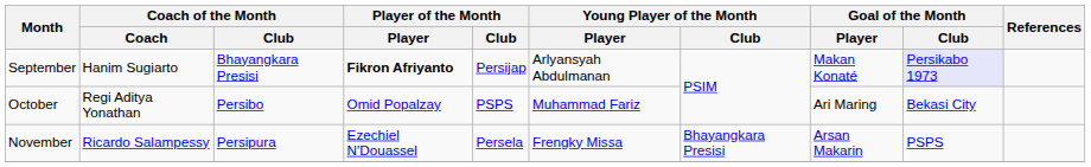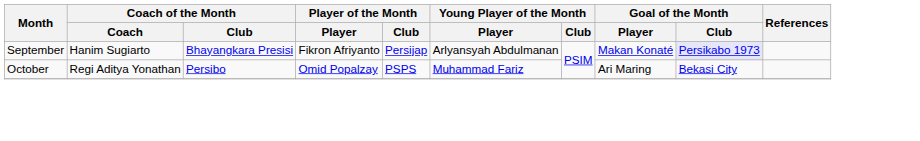 <table class="wikitable">
 <tr>
 <th rowspan="2">Month</th>
 <th colspan="2">Coach of the Month</th>
 <th colspan="2">Player of the Month</th>
 <th colspan="2">Young Player of the Month</th>
 <th colspan="2">Goal of the Month</th>
 <th rowspan="2">References</th>
 </tr>
 <tr>
 <th>Coach</th>
 <th>Club</th>
 <th>Player</th>
 <th>Club</th>
 <th>Player</th>
 <th>Club</th>
 <th>Player</th>
 <th>Club</th>
 </tr>
 <tr>
 <td>September</td>
 <td> Hanim Sugiarto</td>
 <td><a href='#'>Bhayangkara Presisi</a></td>
-<td><strong> Fikron Afriyanto</strong></td>
+<td> Fikron Afriyanto</td>
 <td><a href='#'>Persijap</a></td>
 <td> Arlyansyah Abdulmanan</td>
 <td rowspan="2"><a href='#'>PSIM</a></td>
 <td> <a href='#'>Makan Konaté</a></td>
 <td style="background: lavender;"><a href='#'>Persikabo 1973</a></td>
 <td></td>
 </tr>
 <tr>
 <td>October</td>
 <td> Regi Aditya Yonathan</td>
 <td><a href='#'>Persibo</a></td>
 <td> <a href='#'>Omid Popalzay</a></td>
 <td><a href='#'>PSPS</a></td>
 <td> <a href='#'>Muhammad Fariz</a></td>
 <td> Ari Maring</td>
 <td><a href='#'>Bekasi City</a></td>
 <td></td>
 </tr>
 <tr>
-<td>November</td>
-<td> <a href='#'>Ricardo Salampessy</a></td>
-<td><a href='#'>Persipura</a></td>
-<td> <a href='#'>Ezechiel N'Douassel</a></td>
-<td><a href='#'>Persela</a></td>
-<td> <a href='#'>Frengky Missa</a></td>
-<td><a href='#'>Bhayangkara Presisi</a></td>
-<td> <a href='#'>Arsan Makarin</a></td>
-<td><a href='#'>PSPS</a></td>
-<td></td>
-</tr>
-<tr>
 </tr>
 </table>
